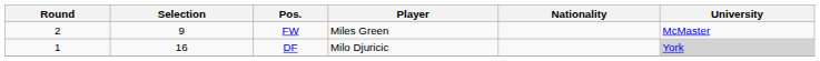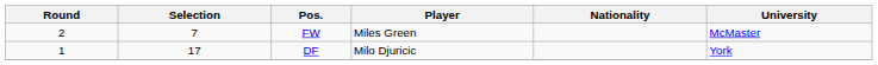 <table class="wikitable sortable" style="width:90%; text-align:center; font-size:95%; text-align:left;">
 <tr>
 <th>Round</th>
 <th>Selection</th>
 <th>Pos.</th>
 <th>Player</th>
 <th>Nationality</th>
 <th>University</th>
 </tr>
 <tr>
 <td align=center>2</td>
-<td align=center>9</td>
+<td align=center>7</td>
 <td align=center><a href='#'>FW</a></td>
 <td>Miles Green</td>
 <td></td>
 <td><a href='#'>McMaster</a></td>
 </tr>
 <tr>
 <td align=center>1</td>
-<td align=center>16</td>
+<td align=center>17</td>
 <td align=center><a href='#'>DF</a></td>
 <td>Milo Djuricic</td>
 <td></td>
-<td style="background: lightgrey;"><a href='#'>York</a></td>
+<td><a href='#'>York</a></td>
 </tr>
 <tr>
 </tr>
 </table>
